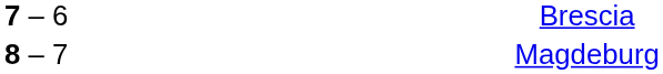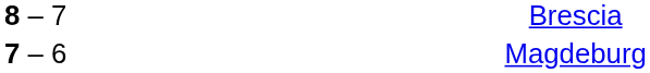 <table style="text-align:center">
 <tr>
 <th width=200></th>
 <th width=100></th>
 <th width=200></th>
 <th width=100></th>
 </tr>
 <tr>
 <td align=right><strong></strong></td>
-<td><strong>7</strong> – 6</td>
+<td><strong>8</strong> – 7</td>
 <td align=left></td>
 <td><a href='#'>Brescia</a></td>
 </tr>
 <tr>
 <td align=right><strong></strong></td>
-<td><strong>8</strong> – 7</td>
+<td><strong>7</strong> – 6</td>
 <td align=left></td>
 <td><a href='#'>Magdeburg</a></td>
 </tr>
 </table>
